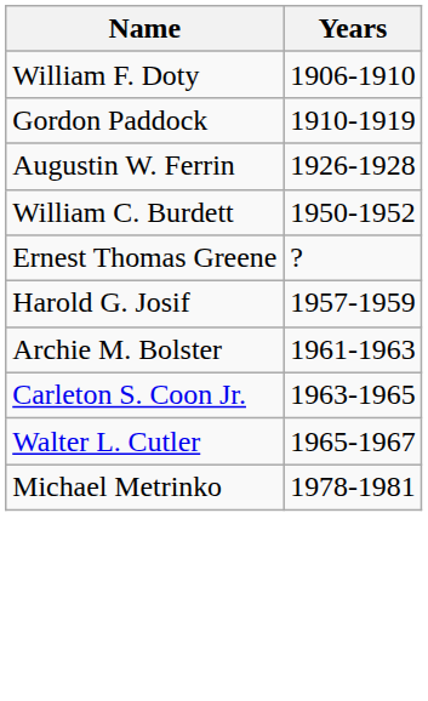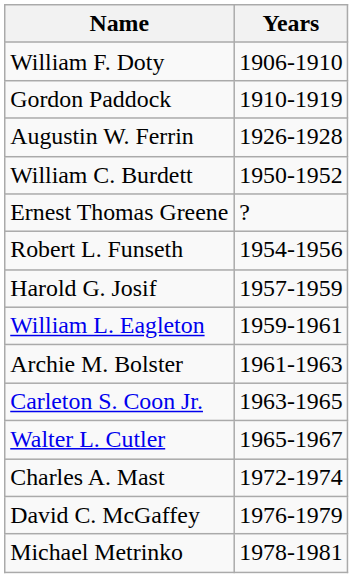 <table class="wikitable">
 <tr>
 <th>Name</th>
 <th>Years</th>
 </tr>
 <tr>
 <td>William F. Doty</td>
 <td>1906-1910</td>
 </tr>
 <tr>
 <td>Gordon Paddock</td>
 <td>1910-1919</td>
 </tr>
 <tr>
 <td>Augustin W. Ferrin</td>
 <td>1926-1928</td>
 </tr>
 <tr>
 <td>William C. Burdett</td>
 <td>1950-1952</td>
 </tr>
 <tr>
 <td>Ernest Thomas Greene</td>
 <td>?</td>
 </tr>
 <tr>
+<td>Robert L. Funseth</td>
+<td>1954-1956</td>
+</tr>
+<tr>
 <td>Harold G. Josif</td>
 <td>1957-1959</td>
+</tr>
+<tr>
+<td><a href='#'>William L. Eagleton</a></td>
+<td>1959-1961</td>
 </tr>
 <tr>
 <td>Archie M. Bolster</td>
 <td>1961-1963</td>
 </tr>
 <tr>
 <td><a href='#'>Carleton S. Coon Jr.</a></td>
 <td>1963-1965</td>
 </tr>
 <tr>
 <td><a href='#'>Walter L. Cutler</a></td>
 <td>1965-1967</td>
 </tr>
 <tr>
+<td>Charles A. Mast</td>
+<td>1972-1974</td>
+</tr>
+<tr>
+<td>David C. McGaffey</td>
+<td>1976-1979</td>
+</tr>
+<tr>
 <td>Michael Metrinko</td>
 <td>1978-1981</td>
 </tr>
 </table>
